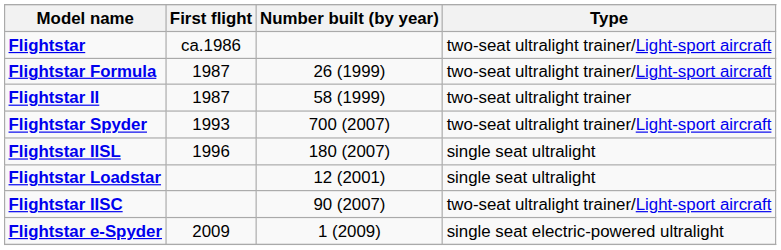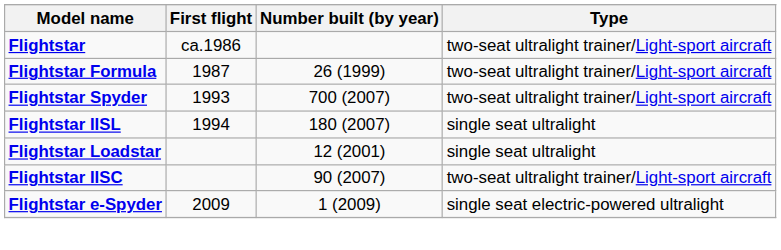 <table class="wikitable" align=center style="font-size:90%;">
 <tr>
 </tr>
 <tr style="background:#efefef;">
 <th>Model name</th>
 <th>First flight</th>
 <th>Number built (by year)</th>
 <th>Type</th>
 </tr>
 <tr>
 <td align=left><strong><a href='#'>Flightstar</a></strong></td>
 <td align=center>ca.1986</td>
 <td align=center></td>
 <td align=left>two-seat ultralight trainer/<a href='#'>Light-sport aircraft</a></td>
 </tr>
 <tr>
 <td align=left><strong><a href='#'>Flightstar Formula</a></strong></td>
 <td align=center>1987</td>
 <td align=center>26 (1999)</td>
 <td align=left>two-seat ultralight trainer/<a href='#'>Light-sport aircraft</a></td>
 </tr>
 <tr>
-<td align=left><strong><a href='#'>Flightstar II</a></strong></td>
-<td align=center>1987</td>
-<td align=center>58 (1999)</td>
-<td align=left>two-seat ultralight trainer</td>
-</tr>
-<tr>
 <td align=left><strong><a href='#'>Flightstar Spyder</a></strong></td>
 <td align=center>1993</td>
 <td align=center>700 (2007)</td>
 <td align=left>two-seat ultralight trainer/<a href='#'>Light-sport aircraft</a></td>
 </tr>
 <tr>
 <td align=left><strong><a href='#'>Flightstar IISL</a></strong></td>
-<td align=center>1996</td>
+<td align=center>1994</td>
 <td align=center>180 (2007)</td>
 <td align=left>single seat ultralight</td>
 </tr>
 <tr>
 <td align=left><strong><a href='#'>Flightstar Loadstar</a></strong></td>
 <td align=center></td>
 <td align=center>12 (2001)</td>
 <td align=left>single seat ultralight</td>
 </tr>
 <tr>
 <td align=left><strong><a href='#'>Flightstar IISC</a></strong></td>
 <td align=center></td>
 <td align=center>90 (2007)</td>
 <td align=left>two-seat ultralight trainer/<a href='#'>Light-sport aircraft</a></td>
 </tr>
 <tr>
 <td align=left><strong><a href='#'>Flightstar e-Spyder</a></strong></td>
 <td align=center>2009</td>
 <td align=center>1 (2009)</td>
 <td align=left>single seat electric-powered ultralight</td>
 </tr>
 <tr>
 </tr>
 </table>
